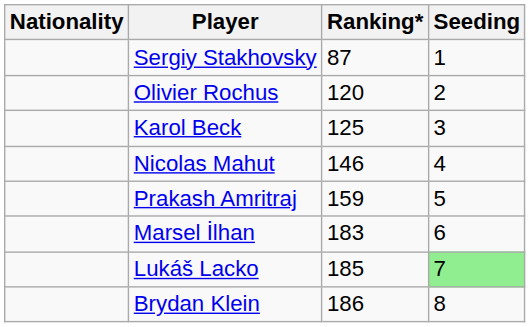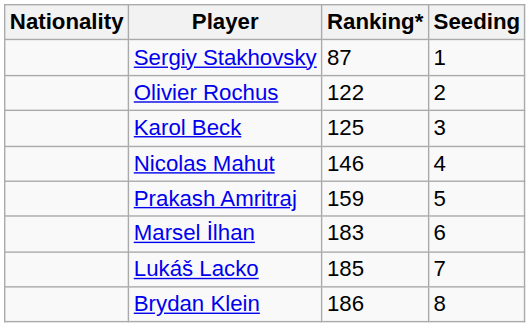 <table class="wikitable" border="1">
 <tr>
 <th>Nationality</th>
 <th>Player</th>
 <th>Ranking*</th>
 <th>Seeding</th>
 </tr>
 <tr>
 <td></td>
 <td><a href='#'>Sergiy Stakhovsky</a></td>
 <td>87</td>
 <td>1</td>
 </tr>
 <tr>
 <td></td>
 <td><a href='#'>Olivier Rochus</a></td>
-<td>120</td>
+<td>122</td>
 <td>2</td>
 </tr>
 <tr>
 <td></td>
 <td><a href='#'>Karol Beck</a></td>
 <td>125</td>
 <td>3</td>
 </tr>
 <tr>
 <td></td>
 <td><a href='#'>Nicolas Mahut</a></td>
 <td>146</td>
 <td>4</td>
 </tr>
 <tr>
 <td></td>
 <td><a href='#'>Prakash Amritraj</a></td>
 <td>159</td>
 <td>5</td>
 </tr>
 <tr>
 <td></td>
 <td><a href='#'>Marsel İlhan</a></td>
 <td>183</td>
 <td>6</td>
 </tr>
 <tr>
 <td></td>
 <td><a href='#'>Lukáš Lacko</a></td>
 <td>185</td>
-<td style="background: lightgreen;">7</td>
+<td>7</td>
 </tr>
 <tr>
 <td></td>
 <td><a href='#'>Brydan Klein</a></td>
 <td>186</td>
 <td>8</td>
 </tr>
 </table>
